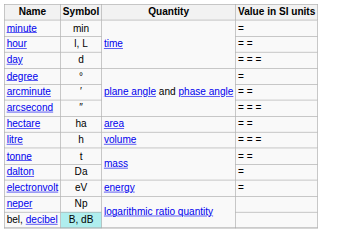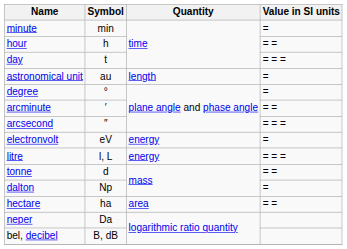 <table class="wikitable sortable">
 <tr>
 <th scope="col">Name</th>
 <th scope="col">Symbol</th>
 <th scope="col">Quantity</th>
 <th scope="col">Value in SI units</th>
 </tr>
 <tr>
 <td><a href='#'>minute</a></td>
 <td style="text-align:center">min</td>
 <td rowspan="3"><a href='#'>time</a></td>
 <td> = </td>
 </tr>
 <tr>
 <td><a href='#'>hour</a></td>
-<td style="text-align:center">l, L</td>
+<td style="text-align:center">h</td>
 <td> =  = </td>
 </tr>
 <tr>
 <td><a href='#'>day</a></td>
-<td style="text-align:center">d</td>
+<td style="text-align:center">t</td>
 <td> =  =  = </td>
+</tr>
+<tr>
+<td><a href='#'>astronomical unit</a></td>
+<td style="text-align:center">au</td>
+<td><a href='#'>length</a></td>
+<td> = </td>
 </tr>
 <tr>
 <td><a href='#'>degree</a></td>
 <td style="text-align:center">°</td>
 <td rowspan="3"><a href='#'>plane angle</a> and <a href='#'>phase angle</a></td>
 <td> = </td>
 </tr>
 <tr>
 <td><a href='#'>arcminute</a></td>
 <td style="text-align:center">′</td>
 <td> =  = </td>
 </tr>
 <tr>
 <td><a href='#'>arcsecond</a></td>
 <td style="text-align:center">″</td>
 <td> =  =  = </td>
 </tr>
 <tr>
+<td><a href='#'>electronvolt</a></td>
+<td style="text-align:center">eV</td>
+<td><a href='#'>energy</a></td>
+<td> = </td>
+</tr>
+<tr>
+<td><a href='#'>litre</a></td>
+<td style="text-align:center">l, L</td>
+<td><a href='#'>energy</a></td>
+<td> =  =  = </td>
+</tr>
+<tr>
+<td><a href='#'>tonne</a></td>
+<td style="text-align:center">d</td>
+<td rowspan="2"><a href='#'>mass</a></td>
+<td> =  = </td>
+</tr>
+<tr>
+<td><a href='#'>dalton</a></td>
+<td style="text-align:center">Np</td>
+<td> = </td>
+</tr>
+<tr>
 <td><a href='#'>hectare</a></td>
 <td style="text-align:center">ha</td>
 <td><a href='#'>area</a></td>
 <td> =  = </td>
 </tr>
 <tr>
-<td><a href='#'>litre</a></td>
-<td style="text-align:center">h</td>
-<td><a href='#'>volume</a></td>
-<td> =  =  = </td>
-</tr>
-<tr>
-<td><a href='#'>tonne</a></td>
-<td style="text-align:center">t</td>
-<td rowspan="2"><a href='#'>mass</a></td>
-<td> =  = </td>
-</tr>
-<tr>
-<td><a href='#'>dalton</a></td>
+<td><a href='#'>neper</a></td>
 <td style="text-align:center">Da</td>
-<td> = </td>
-</tr>
-<tr>
-<td><a href='#'>electronvolt</a></td>
-<td style="text-align:center">eV</td>
-<td><a href='#'>energy</a></td>
-<td> = </td>
-</tr>
-<tr>
-<td><a href='#'>neper</a></td>
-<td style="text-align:center">Np</td>
 <td rowspan="2"><a href='#'>logarithmic ratio quantity</a></td>
 <td></td>
 </tr>
 <tr>
 <td>bel, <a href='#'>decibel</a></td>
-<td style="background: paleturquoise; text-align:center">B, dB</td>
+<td style="text-align:center">B, dB</td>
 <td></td>
 </tr>
 <tr>
 </tr>
 </table>
